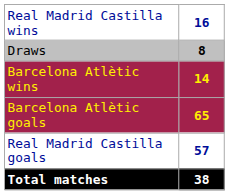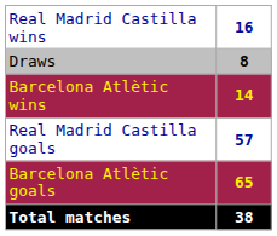 <table class="wikitable">
 <tr style="color:#000c99; background:#fff;">
 <td style="width:170px;">Real Madrid Castilla wins</td>
 <td style="color:#000c99; background:#fff; text-align:center; width:40px;"><strong>16</strong></td>
 </tr>
 <tr style="color:#000; background:silver;">
 <td>Draws</td>
 <td style="color:#000; background:silver; text-align:center;"><strong>8</strong></td>
 </tr>
 <tr style="color:#fff000;">
 <td style="background:#A2214B">Barcelona Atlètic wins</td>
 <td style="color:#fff000; background:#A2214B; text-align: center;"><strong>14</strong></td>
 </tr>
+<tr style="color:#000c99; background:#fff;">
+<td style="width:170px;">Real Madrid Castilla goals</td>
+<td style="color:#000c99; background:#fff; text-align:center;"><strong>57</strong></td>
+</tr>
 <tr style="color:#fff000;">
 <td style="background:#A2214B">Barcelona Atlètic goals</td>
 <td style="color:#fff000; background:#A2214B; text-align: center;"><strong>65</strong></td>
-</tr>
-<tr style="color:#000c99; background:#fff;">
-<td style="width:170px;">Real Madrid Castilla goals</td>
-<td style="color:#000c99; background:#fff; text-align:center;"><strong>57</strong></td>
 </tr>
 <tr style="color:#fff; background:#000;">
 <td><strong>Total matches</strong></td>
 <td style="color:#fff; background:#000; text-align:center;"><strong>38</strong></td>
 </tr>
 </table>
